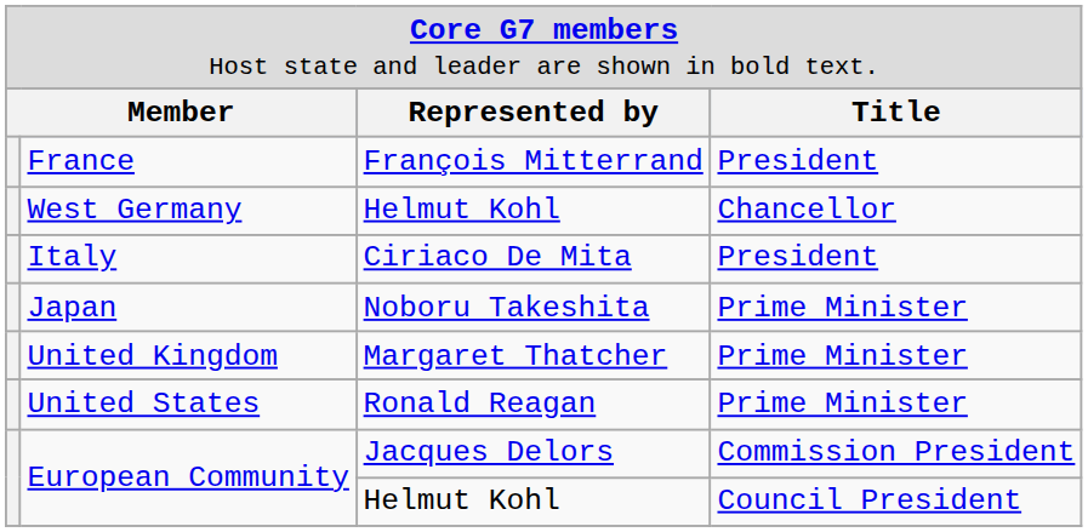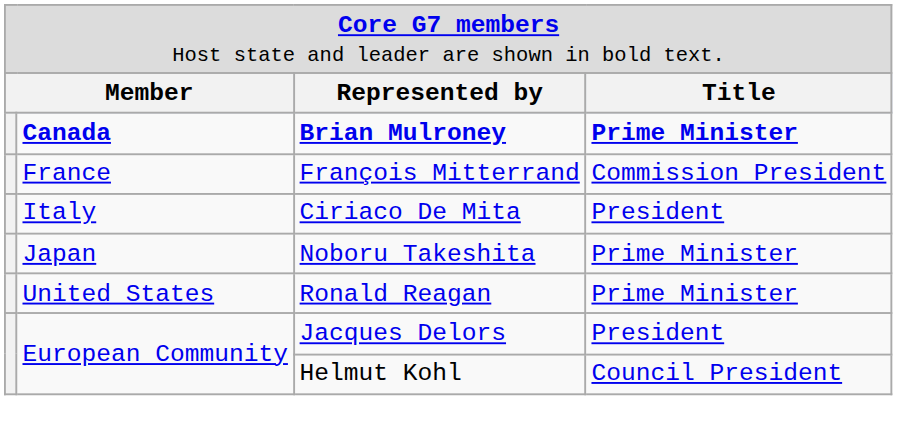 <table class="wikitable">
 <tr>
 <td colspan="4" style="text-align: center; background:Gainsboro"><strong><a href='#'>Core G7 members</a></strong><br><small>Host state and leader are shown in bold text.</small></td>
 </tr>
 <tr style="background:LightSteelBlue; text-align:center;">
 <th colspan=2>Member</th>
 <th>Represented by</th>
 <th>Title</th>
 </tr>
 <tr>
 <th></th>
-<td><a href='#'>France</a></td>
-<td><a href='#'>François Mitterrand</a></td>
-<td><a href='#'>President</a></td>
+<td><strong><a href='#'>Canada</a></strong></td>
+<td><strong><a href='#'>Brian Mulroney</a></strong></td>
+<td><strong><a href='#'>Prime Minister</a></strong></td>
 </tr>
 <tr>
 <th></th>
-<td><a href='#'>West Germany</a></td>
-<td><a href='#'>Helmut Kohl</a></td>
-<td><a href='#'>Chancellor</a></td>
+<td><a href='#'>France</a></td>
+<td><a href='#'>François Mitterrand</a></td>
+<td><a href='#'>Commission President</a></td>
 </tr>
 <tr>
 <th></th>
 <td><a href='#'>Italy</a></td>
 <td><a href='#'>Ciriaco De Mita</a></td>
 <td><a href='#'>President</a></td>
 </tr>
 <tr>
 <th></th>
 <td><a href='#'>Japan</a></td>
 <td><a href='#'>Noboru Takeshita</a></td>
 <td><a href='#'>Prime Minister</a></td>
 </tr>
 <tr>
 <th></th>
-<td><a href='#'>United Kingdom</a></td>
-<td><a href='#'>Margaret Thatcher</a></td>
-<td><a href='#'>Prime Minister</a></td>
-</tr>
-<tr>
-<th></th>
 <td><a href='#'>United States</a></td>
 <td><a href='#'>Ronald Reagan</a></td>
 <td><a href='#'>Prime Minister</a></td>
 </tr>
 <tr>
 <th rowspan="2"></th>
 <td rowspan="2"><a href='#'>European Community</a></td>
 <td><a href='#'>Jacques Delors</a></td>
-<td><a href='#'>Commission President</a></td>
+<td><a href='#'>President</a></td>
 </tr>
 <tr>
 <td>Helmut Kohl</td>
 <td><a href='#'>Council President</a></td>
 </tr>
 </table>
